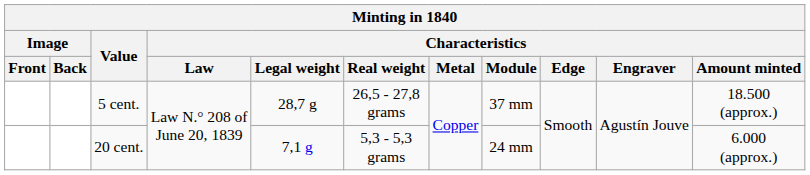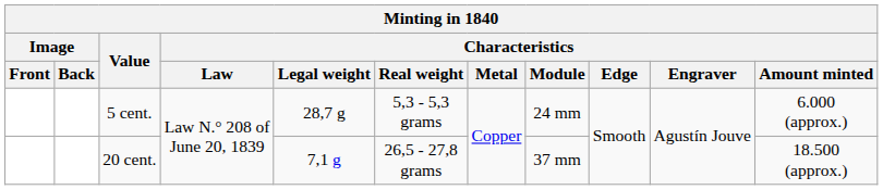 <table class="wikitable" align="center" style="font-size: 90%">
 <tr>
 <th colspan="11">Minting in 1840</th>
 </tr>
 <tr>
 <th colspan="2">Image</th>
 <th rowspan="2">Value</th>
 <th colspan="8">Characteristics</th>
 </tr>
 <tr>
 <th>Front</th>
 <th>Back</th>
 <th>Law</th>
 <th>Legal weight</th>
 <th>Real weight</th>
 <th>Metal</th>
 <th>Module</th>
 <th>Edge</th>
 <th>Engraver</th>
 <th>Amount minted</th>
 </tr>
 <tr>
 <td align="center" bgcolor="#FFFFFF"></td>
 <td align="center" bgcolor="#FFFFFF"></td>
 <td style="text-align: center;">5 cent.</td>
 <td rowspan="2" style="text-align: center;">Law N.° 208 of<br>June 20, 1839</td>
 <td style="text-align: center;">28,7 g</td>
-<td style="text-align: center;">26,5 - 27,8<br>grams</td>
+<td style="text-align: center;">5,3 - 5,3<br>grams</td>
 <td rowspan="2" style="text-align: center;"><a href='#'>Copper</a></td>
-<td style="text-align: center;">37 mm</td>
+<td style="text-align: center;">24 mm</td>
 <td rowspan="2" style="text-align: center;">Smooth</td>
 <td rowspan="2" style="text-align: center;">Agustín Jouve</td>
-<td style="text-align: center;">18.500<br>(approx.)</td>
+<td style="text-align: center;">6.000<br>(approx.)</td>
 </tr>
 <tr>
 <td align="center" bgcolor="#FFFFFF"></td>
 <td align="center" bgcolor="#FFFFFF"></td>
 <td style="text-align: center;">20 cent.</td>
 <td style="text-align: center;">7,1 <a href='#'>g</a></td>
-<td style="text-align: center;">5,3 - 5,3<br>grams</td>
-<td style="text-align: center;">24 mm</td>
-<td style="text-align: center;">6.000<br>(approx.)</td>
+<td style="text-align: center;">26,5 - 27,8<br>grams</td>
+<td style="text-align: center;">37 mm</td>
+<td style="text-align: center;">18.500<br>(approx.)</td>
 </tr>
 </table>
